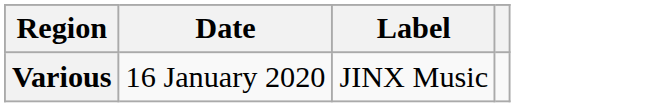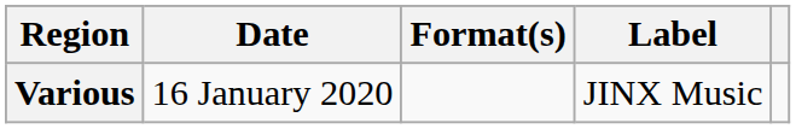 <table class="wikitable plainrowheaders">
 <tr>
 <th scope="col">Region</th>
 <th scope="col">Date</th>
+<th scope="col">Format(s)</th>
 <th scope="col">Label</th>
 <th scope="col"></th>
 </tr>
 <tr>
 <th scope="row">Various</th>
 <td>16 January 2020</td>
+<td></td>
 <td>JINX Music</td>
 <td></td>
 </tr>
 </table>
